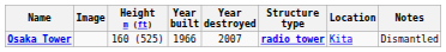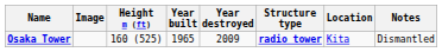 <table class="wikitable sortable plainrowheaders">
 <tr>
 <th scope="col">Name</th>
 <th scope="col" class="unsortable">Image</th>
 <th scope="col" width="75px">Height<br><small><a href='#'>m</a> (<a href='#'>ft</a>)</small></th>
 <th scope="col">Year<br>built</th>
 <th scope="col">Year<br>destroyed</th>
 <th scope="col">Structure<br>type</th>
 <th scope="col">Location</th>
 <th scope="col">Notes</th>
 </tr>
 <tr>
 <th scope="row"><a href='#'>Osaka Tower</a></th>
 <td></td>
 <td align="center">160 (525)</td>
-<td align="center">1966</td>
-<td align="center">2007</td>
+<td align="center">1965</td>
+<td align="center">2009</td>
 <td><strong><a href='#'>radio tower</a></strong></td>
 <td><a href='#'>Kita</a></td>
 <td>Dismantled</td>
 </tr>
 </table>
